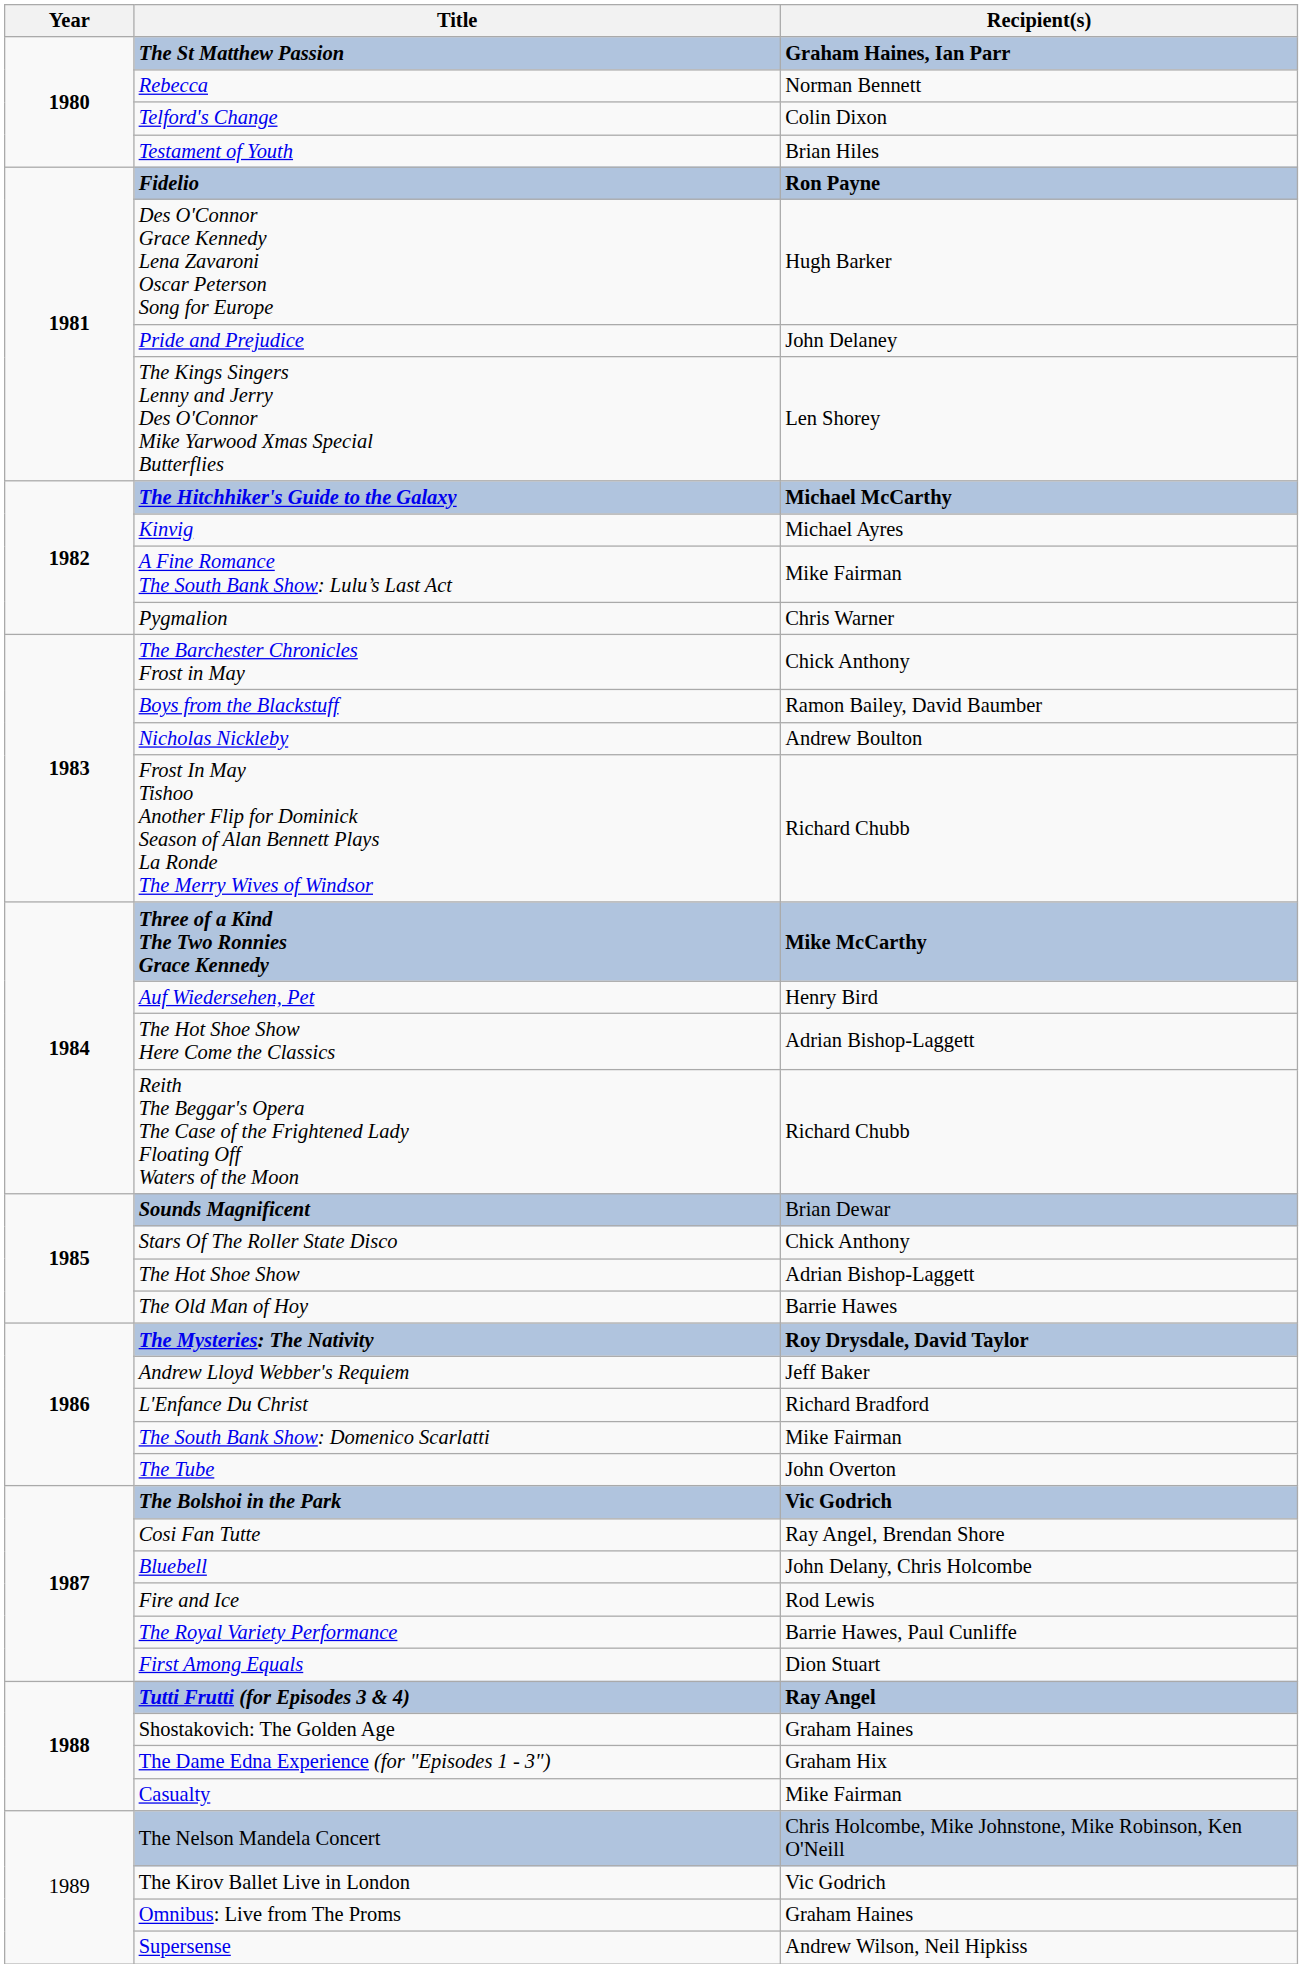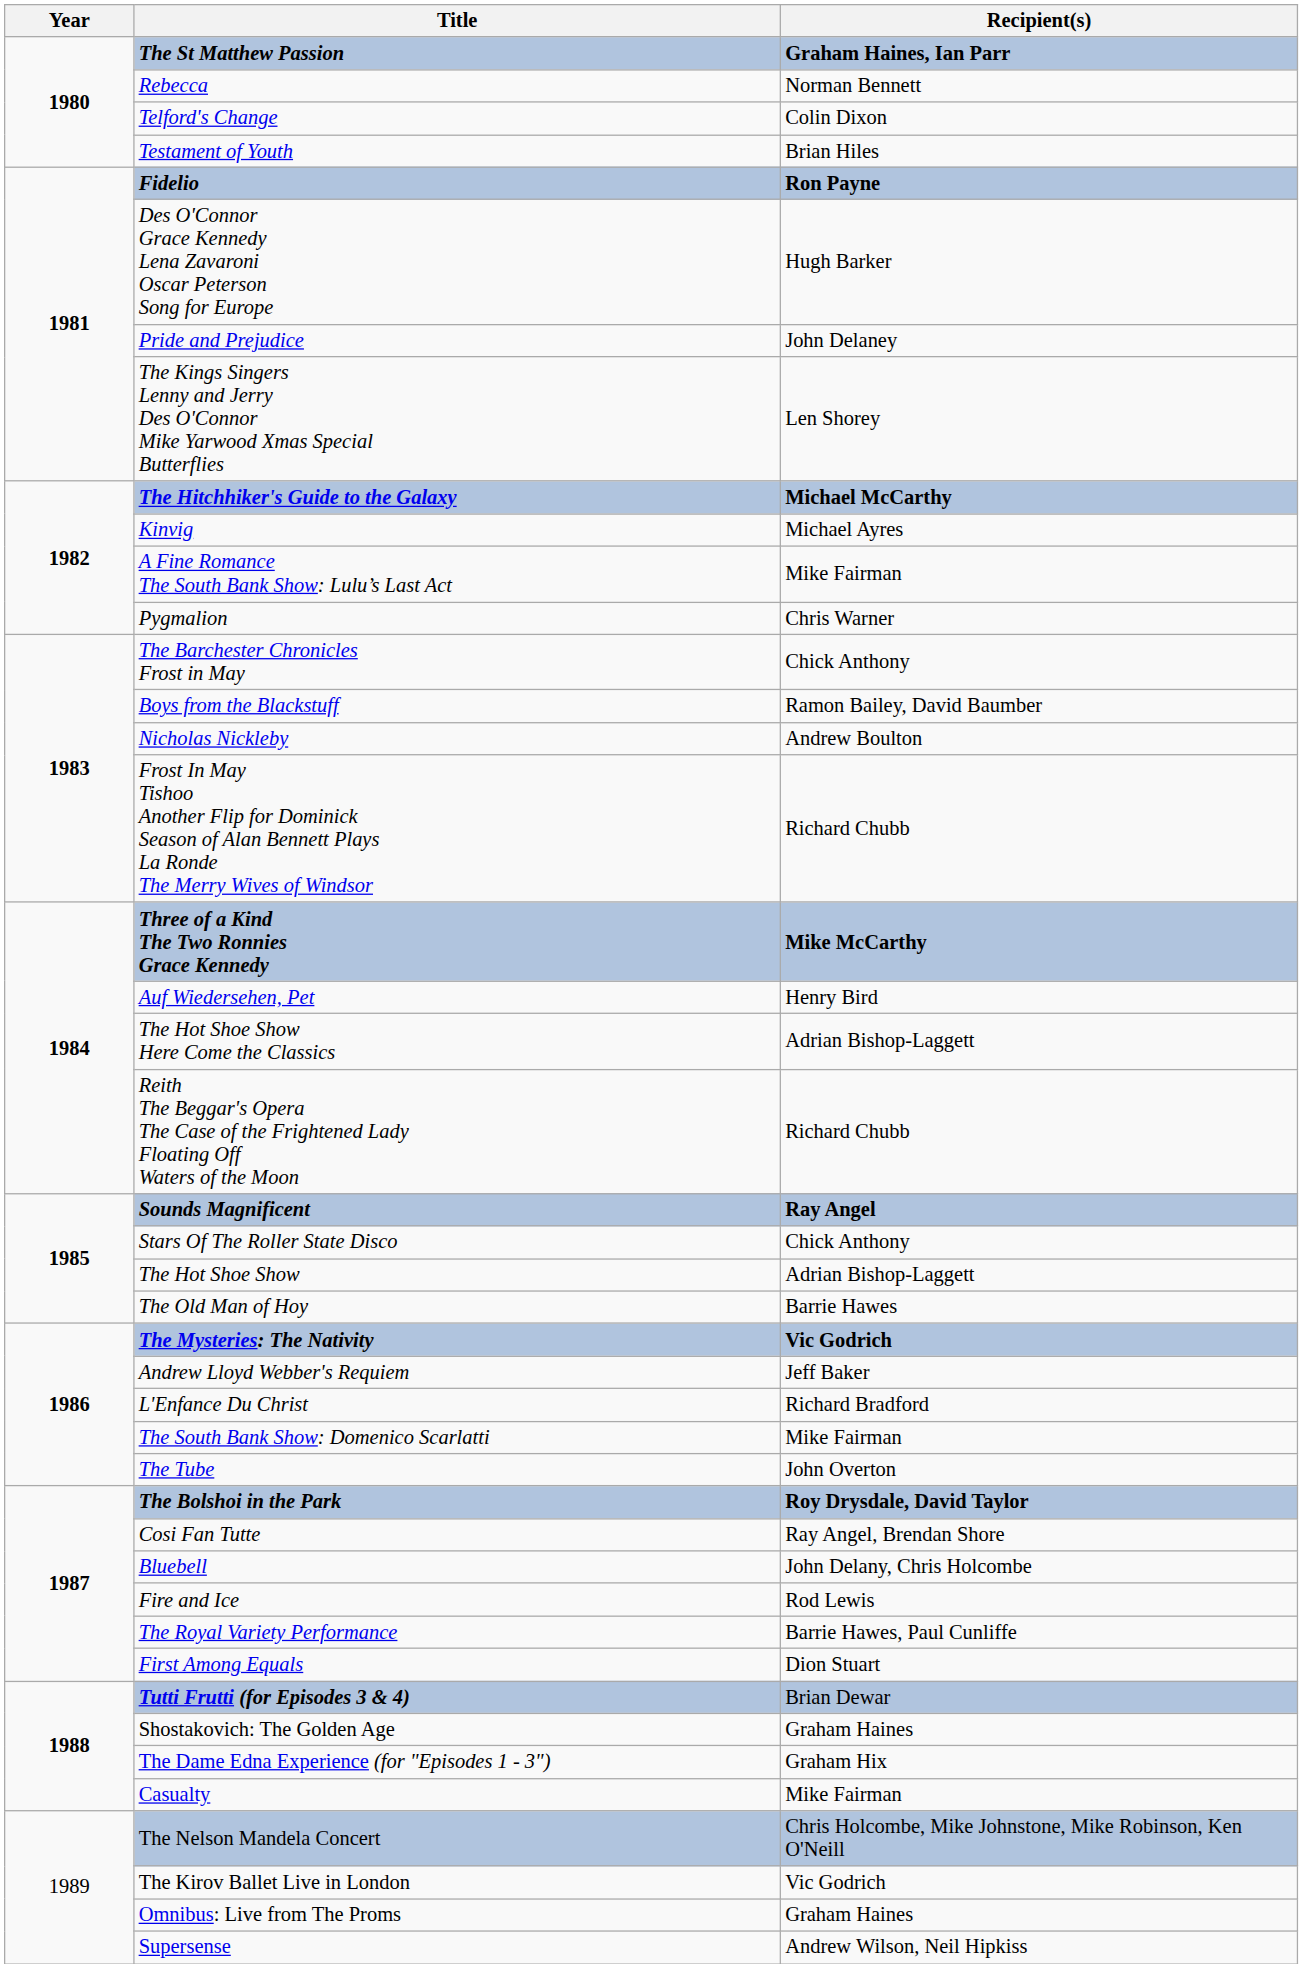 <table class="wikitable" width="80%">
 <tr>
 <th width=5%>Year</th>
 <th width=25%>Title</th>
 <th width=20%>Recipient(s)</th>
 </tr>
 <tr>
 <td rowspan="4" style="text-align:center;"><strong>1980</strong></td>
 <td style="background:#B0C4DE;"><strong><em>The St Matthew Passion</em></strong></td>
 <td style="background:#B0C4DE;"><strong>Graham Haines, Ian Parr</strong></td>
 </tr>
 <tr>
 <td><em><a href='#'>Rebecca</a></em></td>
 <td>Norman Bennett</td>
 </tr>
 <tr>
 <td><em><a href='#'>Telford's Change</a></em></td>
 <td>Colin Dixon</td>
 </tr>
 <tr>
 <td><em><a href='#'>Testament of Youth</a></em></td>
 <td>Brian Hiles</td>
 </tr>
 <tr>
 <td rowspan="4" style="text-align:center;"><strong>1981</strong></td>
 <td style="background:#B0C4DE;"><strong><em>Fidelio</em></strong></td>
 <td style="background:#B0C4DE;"><strong>Ron Payne</strong></td>
 </tr>
 <tr>
 <td><em>Des O'Connor<br>Grace Kennedy<br>Lena Zavaroni<br>Oscar Peterson<br>Song for Europe</em></td>
 <td>Hugh Barker</td>
 </tr>
 <tr>
 <td><em><a href='#'>Pride and Prejudice</a></em></td>
 <td>John Delaney</td>
 </tr>
 <tr>
 <td><em>The Kings Singers<br>Lenny and Jerry<br>Des O'Connor<br>Mike Yarwood Xmas Special<br>Butterflies</em></td>
 <td>Len Shorey</td>
 </tr>
 <tr>
 <td rowspan="4" style="text-align:center;"><strong>1982</strong></td>
 <td style="background:#B0C4DE;"><strong><em><a href='#'>The Hitchhiker's Guide to the Galaxy</a></em></strong></td>
 <td style="background:#B0C4DE;"><strong>Michael McCarthy</strong></td>
 </tr>
 <tr>
 <td><em><a href='#'>Kinvig</a></em></td>
 <td>Michael Ayres</td>
 </tr>
 <tr>
 <td><em><a href='#'>A Fine Romance</a><br><a href='#'>The South Bank Show</a>: Lulu’s Last Act</em></td>
 <td>Mike Fairman</td>
 </tr>
 <tr>
 <td><em>Pygmalion</em></td>
 <td>Chris Warner</td>
 </tr>
 <tr>
 <td rowspan="4" style="text-align:center;"><strong>1983</strong></td>
 <td><em><a href='#'>The Barchester Chronicles</a><br>Frost in May</em></td>
 <td>Chick Anthony</td>
 </tr>
 <tr>
 <td><em><a href='#'>Boys from the Blackstuff</a></em></td>
 <td>Ramon Bailey, David Baumber</td>
 </tr>
 <tr>
 <td><em><a href='#'>Nicholas Nickleby</a></em></td>
 <td>Andrew Boulton</td>
 </tr>
 <tr>
 <td><em>Frost In May<br>Tishoo<br>Another Flip for Dominick<br>Season of Alan Bennett Plays<br>La Ronde<br><a href='#'>The Merry Wives of Windsor</a></em></td>
 <td>Richard Chubb</td>
 </tr>
 <tr>
 <td rowspan="4" style="text-align:center;"><strong>1984</strong></td>
 <td style="background:#B0C4DE;"><strong><em>Three of a Kind<br>The Two Ronnies<br>Grace Kennedy</em></strong></td>
 <td style="background:#B0C4DE;"><strong>Mike McCarthy</strong></td>
 </tr>
 <tr>
 <td><em><a href='#'>Auf Wiedersehen, Pet</a></em></td>
 <td>Henry Bird</td>
 </tr>
 <tr>
 <td><em>The Hot Shoe Show<br>Here Come the Classics</em></td>
 <td>Adrian Bishop-Laggett</td>
 </tr>
 <tr>
 <td><em>Reith<br>The Beggar's Opera<br>The Case of the Frightened Lady<br>Floating Off<br>Waters of the Moon</em></td>
 <td>Richard Chubb</td>
 </tr>
 <tr>
 <td rowspan="4" style="text-align:center;"><strong>1985</strong></td>
 <td style="background:#B0C4DE;"><strong><em>Sounds Magnificent</em></strong></td>
-<td style="background:#B0C4DE;"></strong>Brian Dewar<strong></td>
+<td style="background:#B0C4DE;"><strong>Ray Angel</strong></td>
 </tr>
 <tr>
 <td><em>Stars Of The Roller State Disco</em></td>
 <td>Chick Anthony</td>
 </tr>
 <tr>
 <td><em>The Hot Shoe Show</em></td>
 <td>Adrian Bishop-Laggett</td>
 </tr>
 <tr>
 <td><em>The Old Man of Hoy</em></td>
 <td>Barrie Hawes</td>
 </tr>
 <tr>
 <td rowspan="5" style="text-align:center;"><strong>1986</strong></td>
 <td style="background:#B0C4DE;"><strong><em><a href='#'>The Mysteries</a>: The Nativity</em></strong></td>
-<td style="background:#B0C4DE;"><strong>Roy Drysdale, David Taylor</strong></td>
+<td style="background:#B0C4DE;"><strong>Vic Godrich</strong></td>
 </tr>
 <tr>
 <td><em>Andrew Lloyd Webber's Requiem</em></td>
 <td>Jeff Baker</td>
 </tr>
 <tr>
 <td><em>L'Enfance Du Christ</em></td>
 <td>Richard Bradford</td>
 </tr>
 <tr>
 <td><em><a href='#'>The South Bank Show</a>: Domenico Scarlatti</em></td>
 <td>Mike Fairman</td>
 </tr>
 <tr>
 <td><em><a href='#'>The Tube</a></em></td>
 <td>John Overton</td>
 </tr>
 <tr>
 <td rowspan="6" style="text-align:center;"><strong>1987</strong></td>
 <td style="background:#B0C4DE;"><strong><em>The Bolshoi in the Park</em></strong></td>
-<td style="background:#B0C4DE;"><strong>Vic Godrich</strong></td>
+<td style="background:#B0C4DE;"><strong>Roy Drysdale, David Taylor</strong></td>
 </tr>
 <tr>
 <td><em>Cosi Fan Tutte</em></td>
 <td>Ray Angel, Brendan Shore</td>
 </tr>
 <tr>
 <td><em><a href='#'>Bluebell</a></em></td>
 <td>John Delany, Chris Holcombe</td>
 </tr>
 <tr>
 <td><em>Fire and Ice</em></td>
 <td>Rod Lewis</td>
 </tr>
 <tr>
 <td><em><a href='#'>The Royal Variety Performance</a></em></td>
 <td>Barrie Hawes, Paul Cunliffe</td>
 </tr>
 <tr>
 <td><em><a href='#'>First Among Equals</a></em></td>
 <td>Dion Stuart</td>
 </tr>
 <tr>
 <td rowspan="4" style="text-align:center;"><strong>1988</strong></td>
 <td style="background:#B0C4DE;"><strong><em><a href='#'>Tutti Frutti</a><em> (for Episodes 3 & 4)<strong></td>
-<td style="background:#B0C4DE;"><strong>Ray Angel</strong></td>
+<td style="background:#B0C4DE;"></strong>Brian Dewar<strong></td>
 </tr>
 <tr>
 <td></em>Shostakovich: The Golden Age<em></td>
 <td>Graham Haines</td>
 </tr>
 <tr>
 <td></em><a href='#'>The Dame Edna Experience</a><em> (for "Episodes 1 - 3")</td>
 <td>Graham Hix</td>
 </tr>
 <tr>
 <td></em><a href='#'>Casualty</a><em></td>
 <td>Mike Fairman</td>
 </tr>
 <tr>
 <td rowspan="4" style="text-align:center;"></strong>1989<strong></td>
 <td style="background:#B0C4DE;"></em></strong>The Nelson Mandela Concert<strong><em></td>
 <td style="background:#B0C4DE;"></strong>Chris Holcombe, Mike Johnstone, Mike Robinson, Ken O'Neill<strong></td>
 </tr>
 <tr>
 <td></em>The Kirov Ballet Live in London<em></td>
 <td>Vic Godrich</td>
 </tr>
 <tr>
 <td></em><a href='#'>Omnibus</a>: Live from The Proms<em></td>
 <td>Graham Haines</td>
 </tr>
 <tr>
 <td></em><a href='#'>Supersense</a><em></td>
 <td>Andrew Wilson, Neil Hipkiss</td>
 </tr>
 <tr>
 </tr>
 </table>
